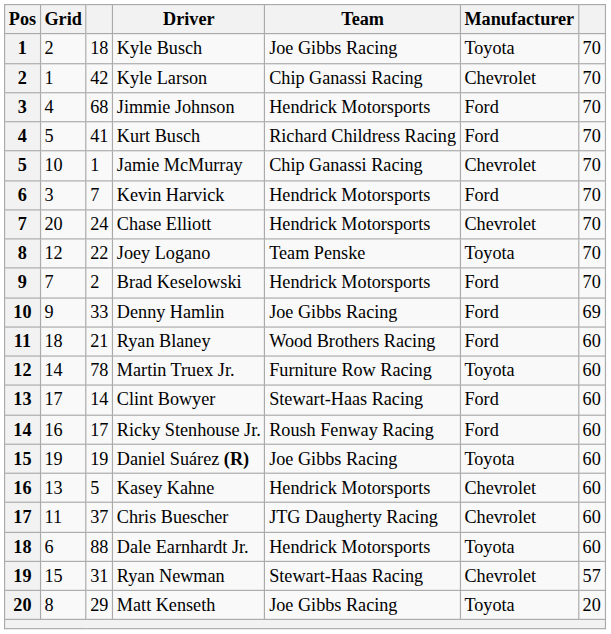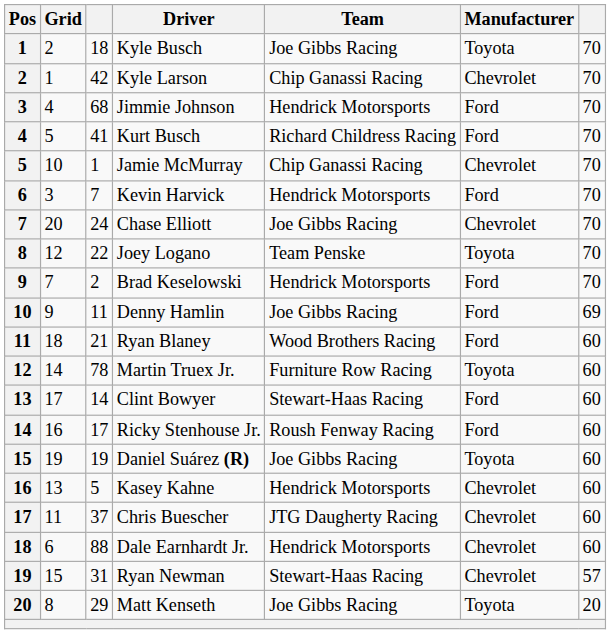 <table class="wikitable" style="font-size:98%">
 <tr>
 <th>Pos</th>
 <th>Grid</th>
 <th></th>
 <th>Driver</th>
 <th>Team</th>
 <th>Manufacturer</th>
 <th></th>
 </tr>
 <tr>
 <th>1</th>
 <td>2</td>
 <td>18</td>
 <td>Kyle Busch</td>
 <td>Joe Gibbs Racing</td>
 <td>Toyota</td>
 <td>70</td>
 </tr>
 <tr>
 <th>2</th>
 <td>1</td>
 <td>42</td>
 <td>Kyle Larson</td>
 <td>Chip Ganassi Racing</td>
 <td>Chevrolet</td>
 <td>70</td>
 </tr>
 <tr>
 <th>3</th>
 <td>4</td>
 <td>68</td>
 <td>Jimmie Johnson</td>
 <td>Hendrick Motorsports</td>
 <td>Ford</td>
 <td>70</td>
 </tr>
 <tr>
 <th>4</th>
 <td>5</td>
 <td>41</td>
 <td>Kurt Busch</td>
 <td>Richard Childress Racing</td>
 <td>Ford</td>
 <td>70</td>
 </tr>
 <tr>
 <th>5</th>
 <td>10</td>
 <td>1</td>
 <td>Jamie McMurray</td>
 <td>Chip Ganassi Racing</td>
 <td>Chevrolet</td>
 <td>70</td>
 </tr>
 <tr>
 <th>6</th>
 <td>3</td>
 <td>7</td>
 <td>Kevin Harvick</td>
 <td>Hendrick Motorsports</td>
 <td>Ford</td>
 <td>70</td>
 </tr>
 <tr>
 <th>7</th>
 <td>20</td>
 <td>24</td>
 <td>Chase Elliott</td>
-<td>Hendrick Motorsports</td>
+<td>Joe Gibbs Racing</td>
 <td>Chevrolet</td>
 <td>70</td>
 </tr>
 <tr>
 <th>8</th>
 <td>12</td>
 <td>22</td>
 <td>Joey Logano</td>
 <td>Team Penske</td>
 <td>Toyota</td>
 <td>70</td>
 </tr>
 <tr>
 <th>9</th>
 <td>7</td>
 <td>2</td>
 <td>Brad Keselowski</td>
 <td>Hendrick Motorsports</td>
 <td>Ford</td>
 <td>70</td>
 </tr>
 <tr>
 <th>10</th>
 <td>9</td>
-<td>33</td>
+<td>11</td>
 <td>Denny Hamlin</td>
 <td>Joe Gibbs Racing</td>
 <td>Ford</td>
 <td>69</td>
 </tr>
 <tr>
 <th>11</th>
 <td>18</td>
 <td>21</td>
 <td>Ryan Blaney</td>
 <td>Wood Brothers Racing</td>
 <td>Ford</td>
 <td>60</td>
 </tr>
 <tr>
 <th>12</th>
 <td>14</td>
 <td>78</td>
 <td>Martin Truex Jr.</td>
 <td>Furniture Row Racing</td>
 <td>Toyota</td>
 <td>60</td>
 </tr>
 <tr>
 <th>13</th>
 <td>17</td>
 <td>14</td>
 <td>Clint Bowyer</td>
 <td>Stewart-Haas Racing</td>
 <td>Ford</td>
 <td>60</td>
 </tr>
 <tr>
 <th>14</th>
 <td>16</td>
 <td>17</td>
 <td>Ricky Stenhouse Jr.</td>
 <td>Roush Fenway Racing</td>
 <td>Ford</td>
 <td>60</td>
 </tr>
 <tr>
 <th>15</th>
 <td>19</td>
 <td>19</td>
 <td>Daniel Suárez <strong>(R)</strong></td>
 <td>Joe Gibbs Racing</td>
 <td>Toyota</td>
 <td>60</td>
 </tr>
 <tr>
 <th>16</th>
 <td>13</td>
 <td>5</td>
 <td>Kasey Kahne</td>
 <td>Hendrick Motorsports</td>
 <td>Chevrolet</td>
 <td>60</td>
 </tr>
 <tr>
 <th>17</th>
 <td>11</td>
 <td>37</td>
 <td>Chris Buescher</td>
 <td>JTG Daugherty Racing</td>
 <td>Chevrolet</td>
 <td>60</td>
 </tr>
 <tr>
 <th>18</th>
 <td>6</td>
 <td>88</td>
 <td>Dale Earnhardt Jr.</td>
 <td>Hendrick Motorsports</td>
-<td>Toyota</td>
+<td>Chevrolet</td>
 <td>60</td>
 </tr>
 <tr>
 <th>19</th>
 <td>15</td>
 <td>31</td>
 <td>Ryan Newman</td>
 <td>Stewart-Haas Racing</td>
 <td>Chevrolet</td>
 <td>57</td>
 </tr>
 <tr>
 <th>20</th>
 <td>8</td>
 <td>29</td>
 <td>Matt Kenseth</td>
 <td>Joe Gibbs Racing</td>
 <td>Toyota</td>
 <td>20</td>
 </tr>
 <tr>
 <th colspan="7"></th>
 </tr>
 </table>
